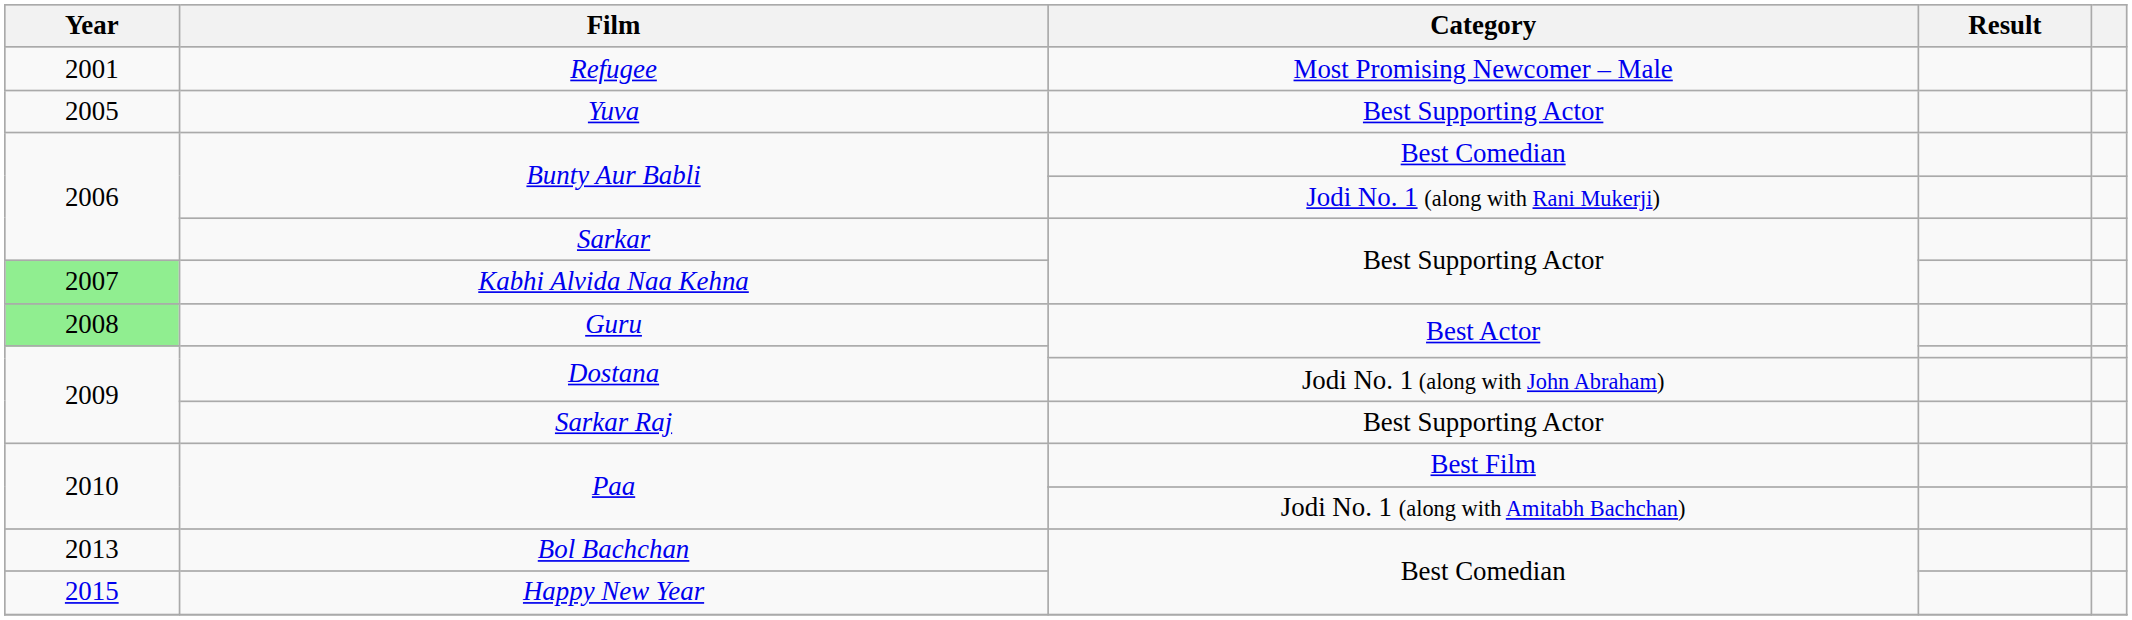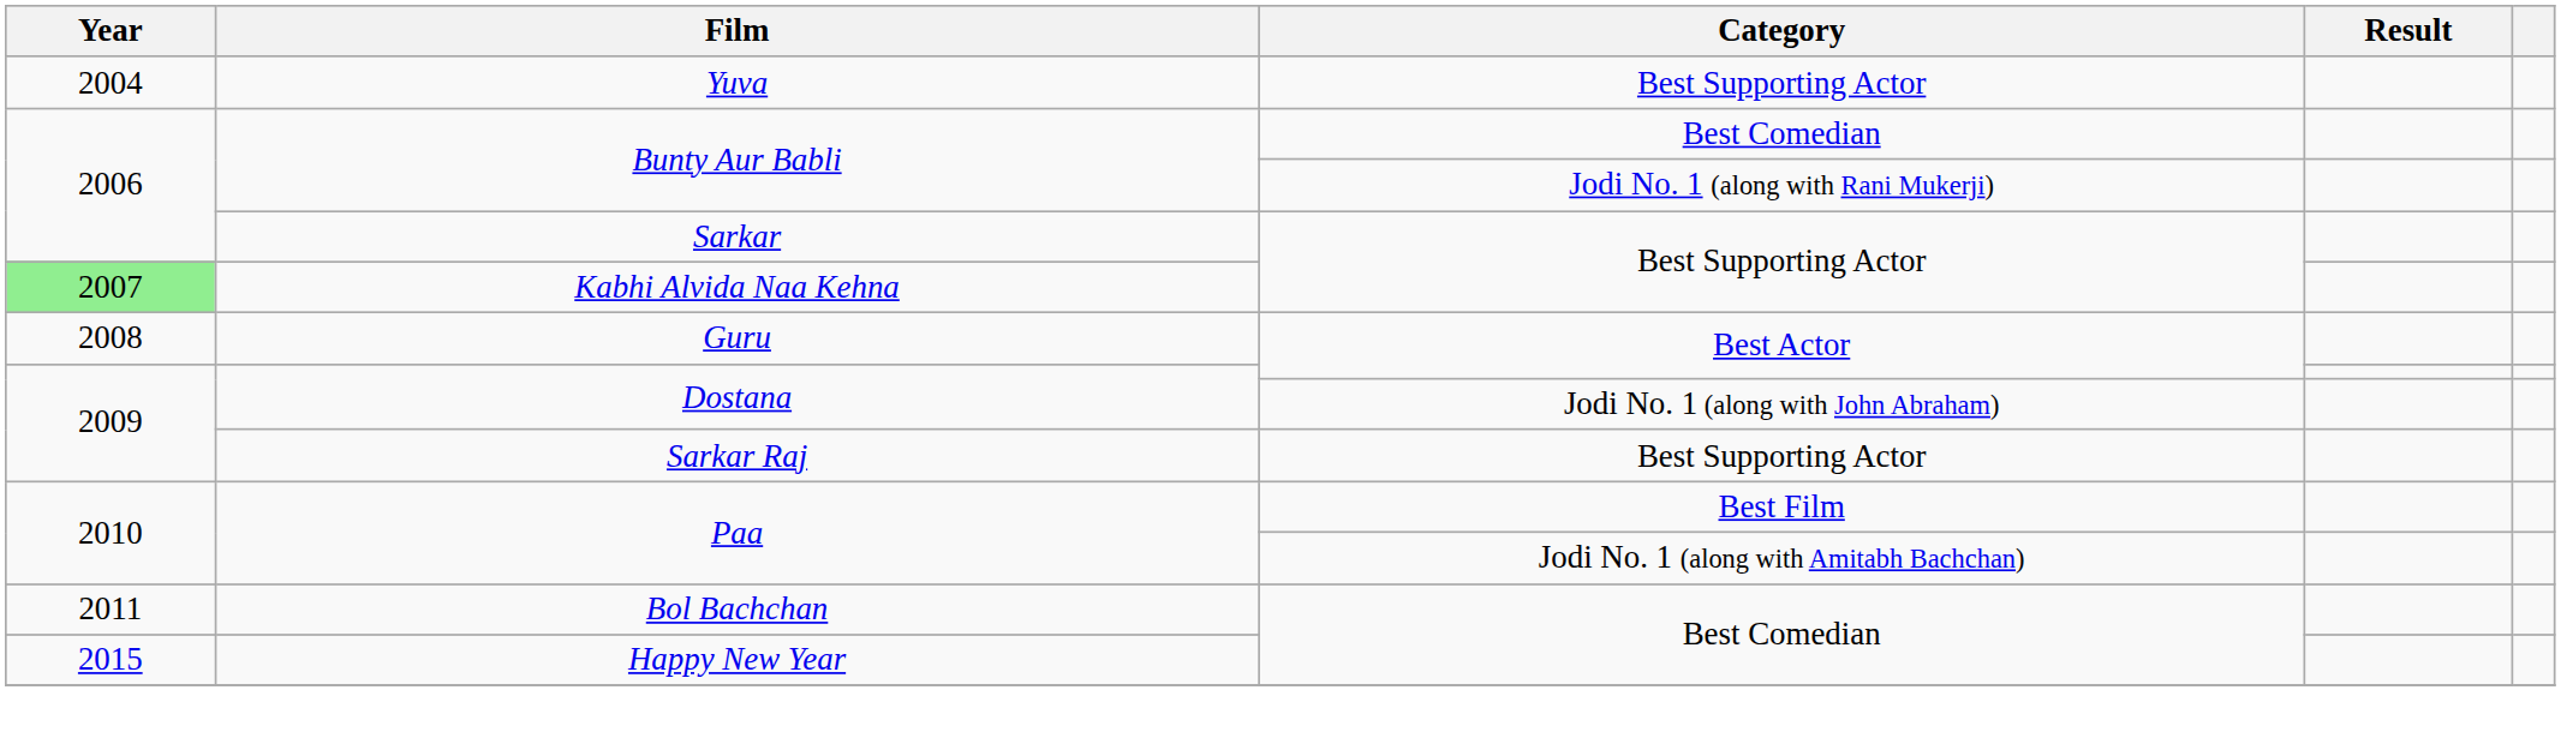 <table class="wikitable sortable" style="width:100%;">
 <tr>
 <th style="width:5%;">Year</th>
 <th style="width:25%;">Film</th>
 <th style="width:25%;">Category</th>
 <th style="width:5%;">Result</th>
 <th style="width:1%;" class="unsortable"></th>
 </tr>
 <tr>
-<td style="text-align:center;">2001</td>
-<td style="text-align:center;"><em><a href='#'>Refugee</a></em></td>
-<td style="text-align:center;"><a href='#'>Most Promising Newcomer – Male</a></td>
-<td></td>
-<td style="text-align:center;"></td>
-</tr>
-<tr>
-<td style="text-align:center;">2005</td>
+<td style="text-align:center;">2004</td>
 <td style="text-align:center;"><em><a href='#'>Yuva</a></em></td>
 <td style="text-align:center;"><a href='#'>Best Supporting Actor</a></td>
 <td></td>
 <td style="text-align:center;"></td>
 </tr>
 <tr>
 <td style="text-align:center;" rowspan="3">2006</td>
 <td style="text-align:center;" rowspan="2"><em><a href='#'>Bunty Aur Babli</a></em></td>
 <td style="text-align:center;"><a href='#'>Best Comedian</a></td>
 <td></td>
 <td style="text-align:center;"></td>
 </tr>
 <tr>
 <td style="text-align:center;"><a href='#'>Jodi No. 1</a> <small>(along with <a href='#'>Rani Mukerji</a>)</small></td>
 <td></td>
 <td style="text-align:center;"></td>
 </tr>
 <tr>
 <td style="text-align:center;"><em><a href='#'>Sarkar</a></em></td>
 <td rowspan="2" style="text-align:center;">Best Supporting Actor</td>
 <td></td>
 <td style="text-align:center;"></td>
 </tr>
 <tr>
 <td style="background: lightgreen; text-align:center;">2007</td>
 <td style="text-align:center;"><em><a href='#'>Kabhi Alvida Naa Kehna</a></em></td>
 <td></td>
 <td></td>
 </tr>
 <tr>
-<td style="background: lightgreen; text-align:center;">2008</td>
+<td style="text-align:center;">2008</td>
 <td style="text-align:center;"><em><a href='#'>Guru</a></em></td>
 <td style="text-align:center;" rowspan="2"><a href='#'>Best Actor</a></td>
 <td></td>
 <td style="text-align:center;"></td>
 </tr>
 <tr>
 <td style="text-align:center;" rowspan="3">2009</td>
 <td style="text-align:center;" rowspan="2"><em><a href='#'>Dostana</a></em></td>
 <td></td>
 <td style="text-align:center;"></td>
 </tr>
 <tr>
 <td style="text-align:center;">Jodi No. 1<small> (along with <a href='#'>John Abraham</a>)</small></td>
 <td></td>
 <td style="text-align:center;"></td>
 </tr>
 <tr>
 <td style="text-align:center;"><em><a href='#'>Sarkar Raj</a></em></td>
 <td style="text-align:center;">Best Supporting Actor</td>
 <td></td>
 <td style="text-align:center;"></td>
 </tr>
 <tr>
 <td style="text-align:center;" rowspan="2">2010</td>
 <td style="text-align:center;" rowspan="2"><em><a href='#'>Paa</a></em></td>
 <td style="text-align:center;"><a href='#'>Best Film</a></td>
 <td></td>
 <td style="text-align:center;"></td>
 </tr>
 <tr>
 <td style="text-align:center;">Jodi No. 1 <small>(along with <a href='#'>Amitabh Bachchan</a>)</small></td>
 <td></td>
 <td style="text-align:center;"></td>
 </tr>
 <tr>
-<td style="text-align:center;">2013</td>
+<td style="text-align:center;">2011</td>
 <td style="text-align:center;"><em><a href='#'>Bol Bachchan</a></em></td>
 <td style="text-align:center;" rowspan="2">Best Comedian</td>
 <td></td>
 <td style="text-align:center;"></td>
 </tr>
 <tr>
 <td style="text-align:center;"><a href='#'>2015</a></td>
 <td style="text-align:center;"><em><a href='#'>Happy New Year</a></em></td>
 <td></td>
 <td style="text-align:center;"></td>
 </tr>
 <tr>
 </tr>
 </table>
